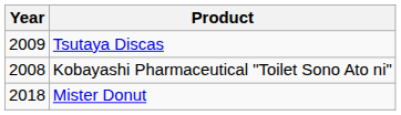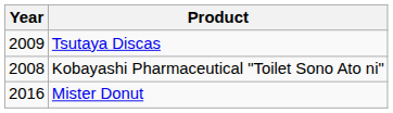 <table class="wikitable">
 <tr>
 <th>Year</th>
 <th>Product</th>
 </tr>
 <tr>
 <td>2009</td>
 <td><a href='#'>Tsutaya Discas</a></td>
 </tr>
 <tr>
 <td>2008</td>
 <td>Kobayashi Pharmaceutical "Toilet Sono Ato ni"</td>
 </tr>
 <tr>
-<td>2018</td>
+<td>2016</td>
 <td><a href='#'>Mister Donut</a></td>
 </tr>
 </table>
